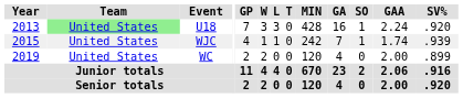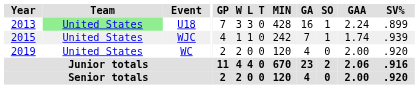 <table border="0" cellpadding="1" cellspacing="0" ID="Table3" style="text-align:center; width:40em;">
 <tr bgcolor="#e0e0e0">
 <th>Year</th>
 <th>Team</th>
 <th>Event</th>
 <th rowspan="99" bgcolor="#ffffff"></th>
 <th>GP</th>
 <th>W</th>
 <th>L</th>
 <th>T</th>
 <th>MIN</th>
 <th>GA</th>
 <th>SO</th>
 <th>GAA</th>
 <th>SV%</th>
 </tr>
 <tr>
 <td><a href='#'>2013</a></td>
 <td style="background: lightgreen;"><a href='#'>United States</a></td>
 <td><a href='#'>U18</a></td>
 <td>7</td>
 <td>3</td>
 <td>3</td>
 <td>0</td>
 <td>428</td>
 <td>16</td>
 <td>1</td>
 <td>2.24</td>
-<td>.920</td>
+<td>.899</td>
 </tr>
 <tr bgcolor="#f0f0f0">
 <td><a href='#'>2015</a></td>
 <td><a href='#'>United States</a></td>
 <td><a href='#'>WJC</a></td>
 <td>4</td>
 <td>1</td>
 <td>1</td>
 <td>0</td>
 <td>242</td>
 <td>7</td>
 <td>1</td>
 <td>1.74</td>
 <td>.939</td>
 </tr>
 <tr>
 <td><a href='#'>2019</a></td>
 <td><a href='#'>United States</a></td>
 <td><a href='#'>WC</a></td>
 <td>2</td>
 <td>2</td>
 <td>0</td>
 <td>0</td>
 <td>120</td>
 <td>4</td>
 <td>0</td>
 <td>2.00</td>
-<td>.899</td>
+<td>.920</td>
 </tr>
 <tr bgcolor="#e0e0e0">
 <th colspan="4">Junior totals</th>
 <th>11</th>
 <th>4</th>
 <th>4</th>
 <th>0</th>
 <th>670</th>
 <th>23</th>
 <th>2</th>
 <th>2.06</th>
 <th>.916</th>
 </tr>
 <tr bgcolor="#e0e0e0">
 <th colspan="4">Senior totals</th>
 <th>2</th>
 <th>2</th>
 <th>0</th>
 <th>0</th>
 <th>120</th>
 <th>4</th>
 <th>0</th>
 <th>2.00</th>
 <th>.920</th>
 </tr>
 </table>
